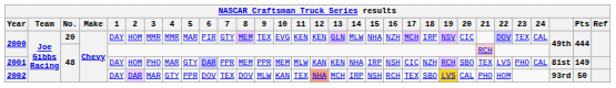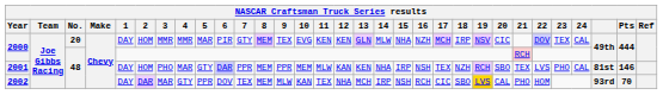 <table class="wikitable" style="text-align:center; font-size:75%">
 <tr>
 <th colspan=45><a href='#'>NASCAR Craftsman Truck Series</a> results</th>
 </tr>
 <tr>
 <th>Year</th>
 <th>Team</th>
 <th>No.</th>
 <th>Make</th>
 <th>1</th>
 <th>2</th>
 <th>3</th>
 <th>4</th>
 <th>5</th>
 <th>6</th>
 <th>7</th>
 <th>8</th>
 <th>9</th>
 <th>10</th>
 <th>11</th>
 <th>12</th>
 <th>13</th>
 <th>14</th>
 <th>15</th>
 <th>16</th>
 <th>17</th>
 <th>18</th>
 <th>19</th>
 <th>20</th>
 <th>21</th>
 <th>22</th>
 <th>23</th>
 <th>24</th>
 <th></th>
 <th>Pts</th>
 <th>Ref</th>
 </tr>
 <tr>
 <th rowspan=2><a href='#'>2000</a></th>
 <th rowspan=4><a href='#'>Joe Gibbs Racing</a></th>
 <th>20</th>
 <th rowspan=4><a href='#'>Chevy</a></th>
 <td><a href='#'>DAY</a></td>
 <td><a href='#'>HOM</a></td>
 <td><a href='#'>MMR</a></td>
 <td><a href='#'>MMR</a></td>
 <td><a href='#'>MAR</a></td>
 <td><a href='#'>PIR</a></td>
 <td><a href='#'>GTY</a></td>
 <td style="background:#EFCFFF;"><a href='#'>MEM</a><br></td>
 <td><a href='#'>TEX</a></td>
 <td><a href='#'>EVG</a></td>
 <td><a href='#'>KEN</a></td>
 <td><a href='#'>KEN</a></td>
 <td style="background:#EFCFFF;"><a href='#'>GLN</a><br></td>
 <td><a href='#'>MLW</a></td>
 <td><a href='#'>NHA</a></td>
 <td><a href='#'>NZH</a></td>
 <td style="background:#EFCFFF;"><a href='#'>MCH</a><br></td>
 <td><a href='#'>IRP</a></td>
 <td style="background:#EFCFFF;"><a href='#'>NSV</a><br></td>
 <td><a href='#'>CIC</a></td>
 <td></td>
 <td style="background:#CFCFFF;"><a href='#'>DOV</a><br></td>
 <td><a href='#'>TEX</a></td>
 <td><a href='#'>CAL</a></td>
 <th rowspan=2>49th</th>
 <th rowspan=2>444</th>
 <th rowspan=2></th>
 </tr>
 <tr>
 <th rowspan=3>48</th>
 <td colspan=20></td>
 <td style="background:#FFCFCF;"><a href='#'>RCH</a><br></td>
 <td colspan=3></td>
 </tr>
 <tr>
 <th><a href='#'>2001</a></th>
 <td><a href='#'>DAY</a></td>
 <td><a href='#'>HOM</a></td>
 <td><a href='#'>PHO</a></td>
 <td><a href='#'>MAR</a></td>
 <td><a href='#'>GTY</a></td>
 <td style="background:#CFCFFF;"><a href='#'>DAR</a><br></td>
 <td><a href='#'>PPR</a></td>
 <td><a href='#'>MEM</a></td>
 <td><a href='#'>PPR</a></td>
 <td><a href='#'>MEM</a></td>
 <td><a href='#'>MLW</a></td>
 <td><a href='#'>KAN</a></td>
 <td><a href='#'>KEN</a></td>
 <td><a href='#'>NHA</a></td>
 <td><a href='#'>IRP</a></td>
 <td><a href='#'>NSH</a></td>
-<td><a href='#'>CIC</a></td>
+<td><a href='#'>TEX</a></td>
 <td><a href='#'>NZH</a></td>
 <td style="background:#EFCFFF;"><a href='#'>RCH</a><br></td>
 <td><a href='#'>SBO</a></td>
 <td><a href='#'>TEX</a></td>
 <td><a href='#'>LVS</a></td>
 <td><a href='#'>PHO</a></td>
 <td><a href='#'>CAL</a></td>
 <th>81st</th>
-<th>149</th>
+<th>146</th>
 <th></th>
 </tr>
 <tr>
 <th><a href='#'>2002</a></th>
 <td><a href='#'>DAY</a></td>
 <td style="background:#EFCFFF;"><a href='#'>DAR</a><br></td>
 <td><a href='#'>MAR</a></td>
 <td><a href='#'>GTY</a></td>
 <td><a href='#'>PPR</a></td>
 <td><a href='#'>DOV</a></td>
 <td><a href='#'>TEX</a></td>
-<td><a href='#'>DOV</a></td>
+<td><a href='#'>MEM</a></td>
 <td><a href='#'>MLW</a></td>
 <td><a href='#'>KAN</a></td>
 <td><a href='#'>TEX</a></td>
-<td style="background: lightsalmon;"><a href='#'>NHA</a></td>
+<td><a href='#'>NHA</a></td>
 <td><a href='#'>MCH</a></td>
 <td><a href='#'>IRP</a></td>
 <td><a href='#'>NSH</a></td>
 <td><a href='#'>RCH</a></td>
-<td><a href='#'>TEX</a></td>
+<td><a href='#'>CIC</a></td>
 <td><a href='#'>SBO</a></td>
 <td style="background: gold;"><a href='#'>LVS</a></td>
 <td><a href='#'>CAL</a></td>
 <td><a href='#'>PHO</a></td>
 <td><a href='#'>HOM</a></td>
 <td colspan=2></td>
 <th>93rd</th>
-<th>50</th>
+<th>70</th>
 <th></th>
 </tr>
 </table>
